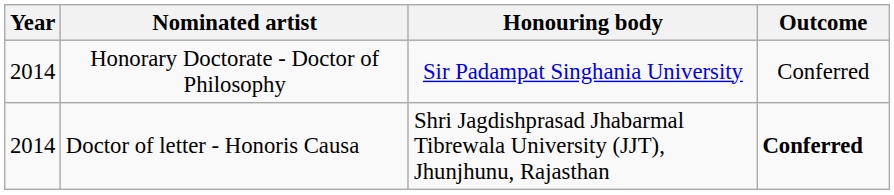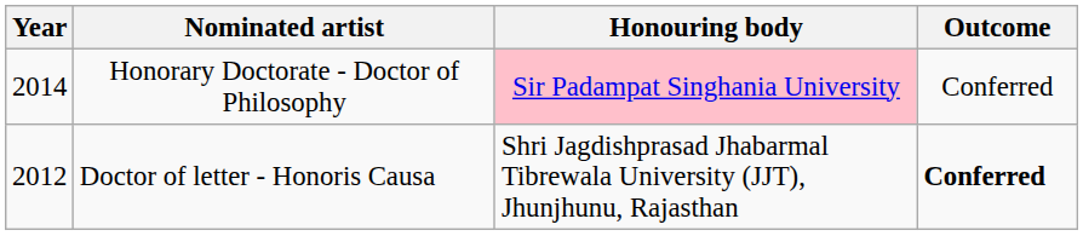 <table class="wikitable" style="width:100%;">
 <tr>
 <th width=5%>Year</th>
 <th style="width:40%;">Nominated artist</th>
 <th style="width:40%;">Honouring body</th>
 <th style="width:15%;">Outcome</th>
 </tr>
 <tr>
 <td style="text-align:center;">2014</td>
 <td style="text-align:center;">Honorary Doctorate -  Doctor of Philosophy</td>
-<td style="text-align:center;"><a href='#'>Sir Padampat Singhania University</a></td>
+<td style="background: pink; text-align:center;"><a href='#'>Sir Padampat Singhania University</a></td>
 <td style="text-align:center;">Conferred </td>
 </tr>
 <tr>
-<td>2014</td>
+<td>2012</td>
 <td>Doctor of letter -  Honoris Causa</td>
 <td>Shri Jagdishprasad Jhabarmal Tibrewala University (JJT), Jhunjhunu, Rajasthan</td>
 <td><strong>Conferred</strong></td>
 </tr>
 </table>
